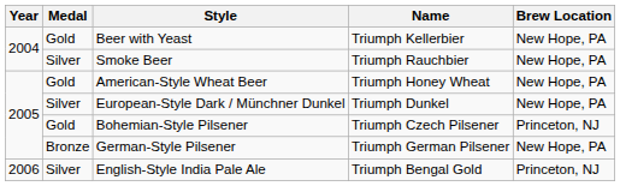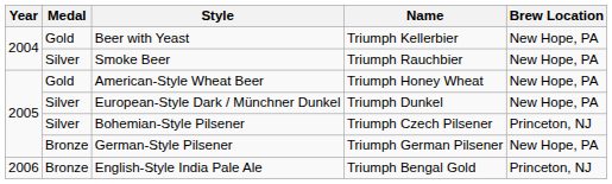 <table class="wikitable">
 <tr>
 <th>Year</th>
 <th>Medal</th>
 <th>Style</th>
 <th>Name</th>
 <th>Brew Location</th>
 </tr>
 <tr>
 <td rowspan=2>2004</td>
 <td>Gold</td>
 <td>Beer with Yeast</td>
 <td>Triumph Kellerbier</td>
 <td>New Hope, PA</td>
 </tr>
 <tr>
 <td>Silver</td>
 <td>Smoke Beer</td>
 <td>Triumph Rauchbier</td>
 <td>New Hope, PA</td>
 </tr>
 <tr>
 <td rowspan=4>2005</td>
 <td>Gold</td>
 <td>American-Style Wheat Beer</td>
 <td>Triumph Honey Wheat</td>
 <td>New Hope, PA</td>
 </tr>
 <tr>
 <td>Silver</td>
 <td>European-Style Dark / Münchner Dunkel</td>
 <td>Triumph Dunkel</td>
 <td>New Hope, PA</td>
 </tr>
 <tr>
-<td>Gold</td>
+<td>Silver</td>
 <td>Bohemian-Style Pilsener</td>
 <td>Triumph Czech Pilsener</td>
 <td>Princeton, NJ</td>
 </tr>
 <tr>
 <td>Bronze</td>
 <td>German-Style Pilsener</td>
 <td>Triumph German Pilsener</td>
 <td>New Hope, PA</td>
 </tr>
 <tr>
 <td>2006</td>
-<td>Silver</td>
+<td>Bronze</td>
 <td>English-Style India Pale Ale</td>
 <td>Triumph Bengal Gold</td>
 <td>Princeton, NJ</td>
 </tr>
 </table>
